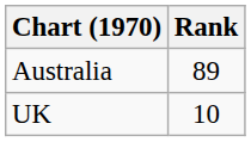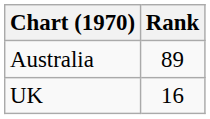 <table class="wikitable sortable">
 <tr>
 <th>Chart (1970)</th>
 <th style="text-align:center;">Rank</th>
 </tr>
 <tr>
 <td>Australia</td>
 <td style="text-align:center;">89</td>
 </tr>
 <tr>
 <td>UK</td>
-<td style="text-align:center;">10</td>
+<td style="text-align:center;">16</td>
 </tr>
 </table>
